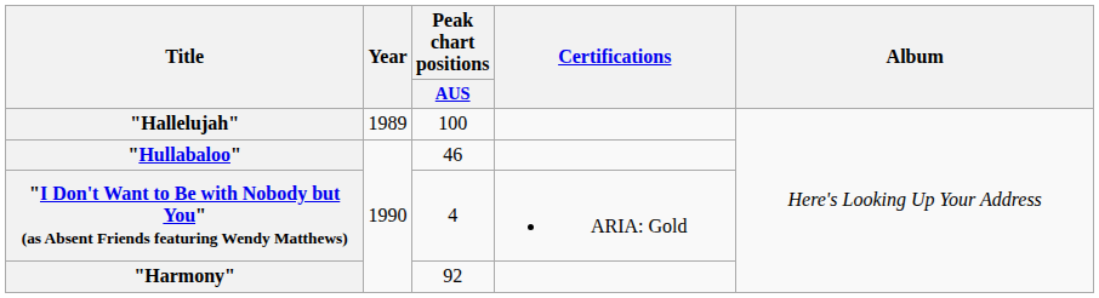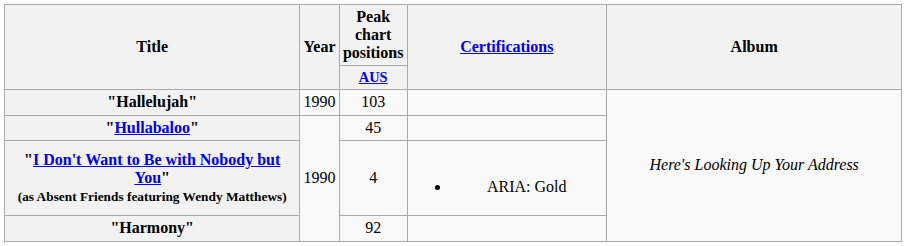 <table class="wikitable plainrowheaders" style="text-align:center;">
 <tr>
 <th scope="col" rowspan="2" style="width:18em;">Title</th>
 <th scope="col" rowspan="2" style="width:1em;">Year</th>
 <th scope="col" colspan="1">Peak chart positions</th>
 <th scope="col" rowspan="2" style="width:12em;"><a href='#'>Certifications</a></th>
 <th scope="col" rowspan="2" style="width:18em;">Album</th>
 </tr>
 <tr>
 <th scope="col" style="width:3em;font-size:90%;"><a href='#'>AUS</a><br></th>
 </tr>
 <tr>
 <th scope="row">"Hallelujah"</th>
-<td>1989</td>
-<td>100</td>
+<td>1990</td>
+<td>103</td>
 <td></td>
 <td rowspan="4"><em>Here's Looking Up Your Address</em></td>
 </tr>
 <tr>
 <th scope="row">"<a href='#'>Hullabaloo</a>"</th>
 <td rowspan="4">1990</td>
-<td>46</td>
+<td>45</td>
 <td></td>
 </tr>
 <tr>
 <th scope="row">"<a href='#'>I Don't Want to Be with Nobody but You</a>" <br><small>(as Absent Friends featuring Wendy Matthews)</small></th>
 <td>4</td>
 <td><br><ul><li>ARIA: Gold</li></ul></td>
 </tr>
 <tr>
 <th scope="row">"Harmony"</th>
 <td>92</td>
 <td></td>
 </tr>
 </table>
